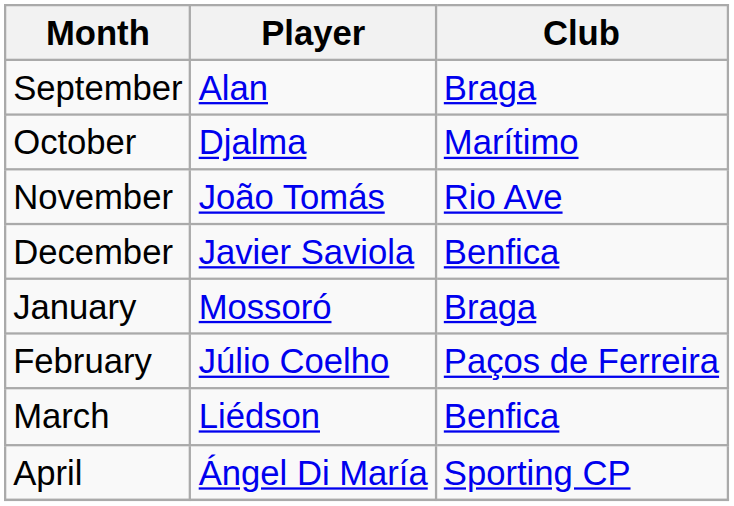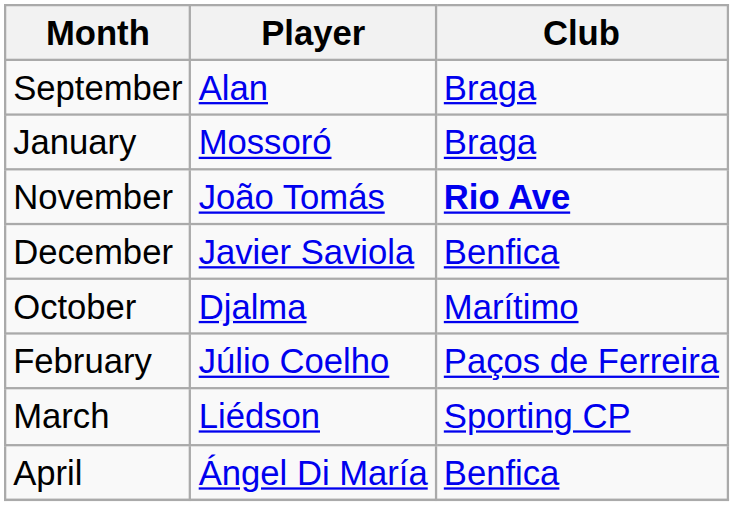 <table class="wikitable" style="font-size:95%">
 <tr>
 <th>Month</th>
 <th>Player</th>
 <th>Club</th>
 </tr>
 <tr --->
 <td>September</td>
 <td><a href='#'>Alan</a></td>
 <td><a href='#'>Braga</a></td>
 </tr>
 <tr>
-<td>October</td>
-<td><a href='#'>Djalma</a></td>
-<td><a href='#'>Marítimo</a></td>
+<td>January</td>
+<td><a href='#'>Mossoró</a></td>
+<td><a href='#'>Braga</a></td>
 </tr>
 <tr>
 <td>November</td>
 <td><a href='#'>João Tomás</a></td>
-<td><a href='#'>Rio Ave</a></td>
+<td><strong><a href='#'>Rio Ave</a></strong></td>
 </tr>
 <tr>
 <td>December</td>
 <td><a href='#'>Javier Saviola</a></td>
 <td><a href='#'>Benfica</a></td>
 </tr>
 <tr>
-<td>January</td>
-<td><a href='#'>Mossoró</a></td>
-<td><a href='#'>Braga</a></td>
+<td>October</td>
+<td><a href='#'>Djalma</a></td>
+<td><a href='#'>Marítimo</a></td>
 </tr>
 <tr>
 <td>February</td>
 <td><a href='#'>Júlio Coelho</a></td>
 <td><a href='#'>Paços de Ferreira</a></td>
 </tr>
 <tr>
 <td>March</td>
 <td><a href='#'>Liédson</a></td>
-<td><a href='#'>Benfica</a></td>
+<td><a href='#'>Sporting CP</a></td>
 </tr>
 <tr>
 <td>April</td>
 <td><a href='#'>Ángel Di María</a></td>
-<td><a href='#'>Sporting CP</a></td>
+<td><a href='#'>Benfica</a></td>
 </tr>
 <tr>
 </tr>
 </table>
